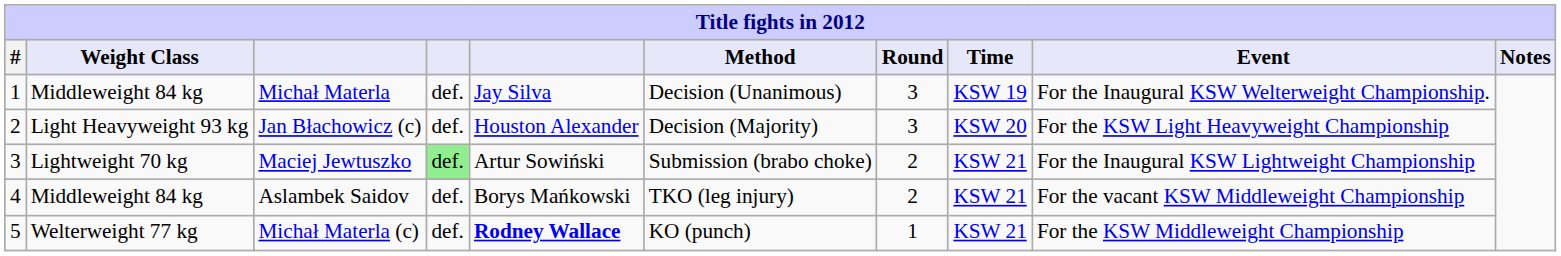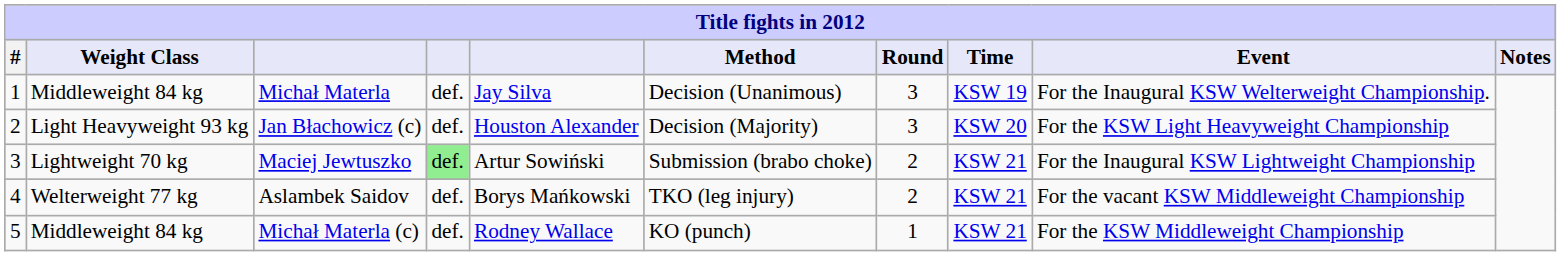 <table class="wikitable" style="font-size: 80%;">
 <tr>
 <th colspan="10" style="background-color: #ccf; color: #000080; text-align: center;"><strong>Title fights in 2012</strong></th>
 </tr>
 <tr>
 <th scope="col">#</th>
 <th colspan="1" style="background-color: #E6E8FA; color: #000000; text-align: center;">Weight Class</th>
 <th colspan="1" style="background-color: #E6E8FA; color: #000000; text-align: center;"></th>
 <th colspan="1" style="background-color: #E6E8FA; color: #000000; text-align: center;"></th>
 <th colspan="1" style="background-color: #E6E8FA; color: #000000; text-align: center;"></th>
 <th colspan="1" style="background-color: #E6E8FA; color: #000000; text-align: center;">Method</th>
 <th colspan="1" style="background-color: #E6E8FA; color: #000000; text-align: center;">Round</th>
 <th colspan="1" style="background-color: #E6E8FA; color: #000000; text-align: center;">Time</th>
 <th colspan="1" style="background-color: #E6E8FA; color: #000000; text-align: center;">Event</th>
 <th colspan="1" style="background-color: #E6E8FA; color: #000000; text-align: center;">Notes</th>
 </tr>
 <tr>
 <td>1</td>
 <td>Middleweight 84 kg</td>
 <td> <a href='#'>Michał Materla</a></td>
 <td align=center>def.</td>
 <td> <a href='#'>Jay Silva</a></td>
 <td>Decision (Unanimous)</td>
 <td align=center>3</td>
 <td><a href='#'>KSW 19</a></td>
 <td>For the Inaugural <a href='#'>KSW Welterweight Championship</a>.</td>
 </tr>
 <tr>
 <td>2</td>
 <td>Light Heavyweight 93 kg</td>
 <td> <a href='#'>Jan Błachowicz</a> (c)</td>
 <td align=center>def.</td>
 <td> <a href='#'>Houston Alexander</a></td>
 <td>Decision (Majority)</td>
 <td align=center>3</td>
 <td><a href='#'>KSW 20</a></td>
 <td>For the <a href='#'>KSW Light Heavyweight Championship</a></td>
 </tr>
 <tr>
 <td>3</td>
 <td>Lightweight 70 kg</td>
 <td> <a href='#'>Maciej Jewtuszko</a></td>
 <td align=center style="background: lightgreen;">def.</td>
 <td> Artur Sowiński</td>
 <td>Submission (brabo choke)</td>
 <td align=center>2</td>
 <td><a href='#'>KSW 21</a></td>
 <td>For the Inaugural <a href='#'>KSW Lightweight Championship</a></td>
 </tr>
 <tr>
 <td>4</td>
-<td>Middleweight 84 kg</td>
+<td>Welterweight 77 kg</td>
 <td> Aslambek Saidov</td>
 <td align=center>def.</td>
 <td> Borys Mańkowski</td>
 <td>TKO (leg injury)</td>
 <td align=center>2</td>
 <td><a href='#'>KSW 21</a></td>
 <td>For the vacant <a href='#'>KSW Middleweight Championship</a></td>
 </tr>
 <tr>
 <td>5</td>
-<td>Welterweight 77 kg</td>
+<td>Middleweight 84 kg</td>
 <td> <a href='#'>Michał Materla</a> (c)</td>
 <td align=center>def.</td>
-<td><strong> <a href='#'>Rodney Wallace</a></strong></td>
+<td> <a href='#'>Rodney Wallace</a></td>
 <td>KO (punch)</td>
 <td align=center>1</td>
 <td><a href='#'>KSW 21</a></td>
 <td>For the <a href='#'>KSW Middleweight Championship</a></td>
 </tr>
 </table>
